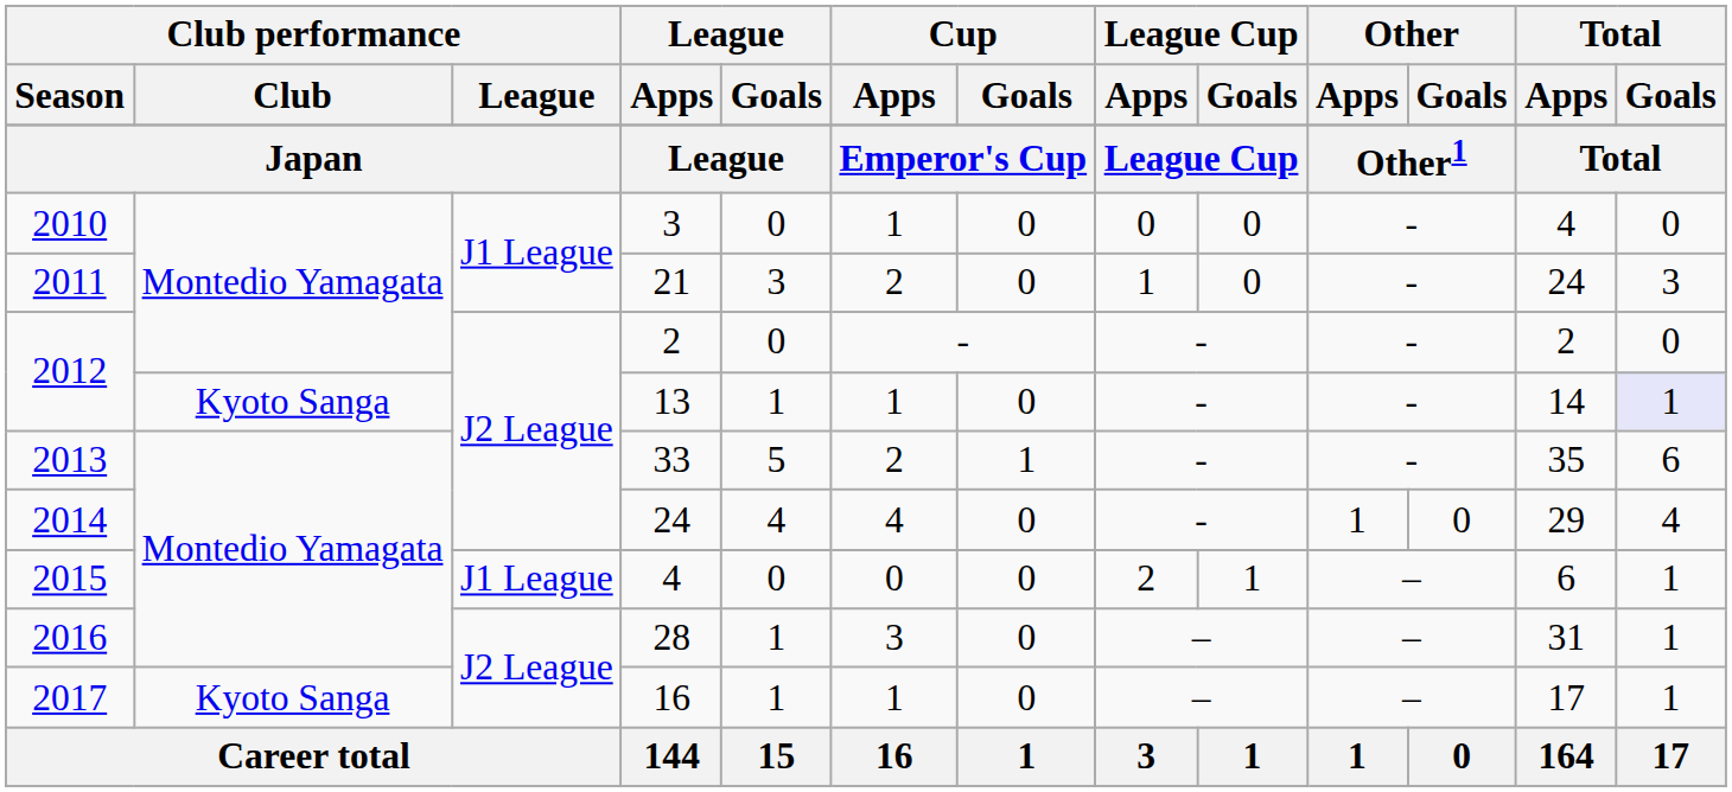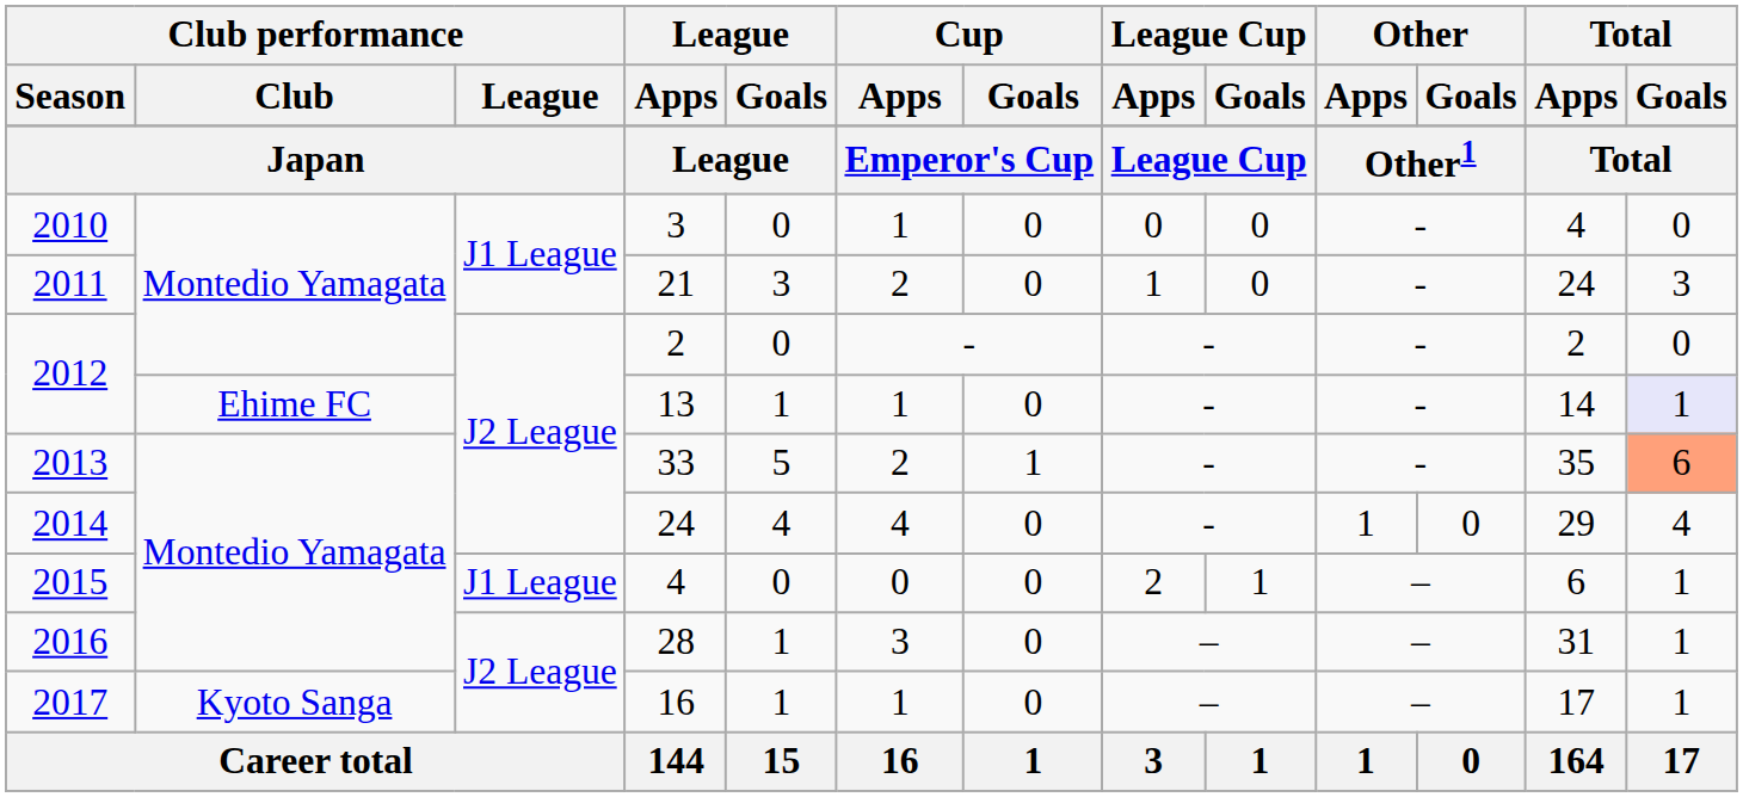 <table class="wikitable" style="text-align:center">
 <tr>
 <th colspan=3>Club performance</th>
 <th colspan=2>League</th>
 <th colspan=2>Cup</th>
 <th colspan=2>League Cup</th>
 <th colspan=2>Other</th>
 <th colspan=2>Total</th>
 </tr>
 <tr>
 <th>Season</th>
 <th>Club</th>
 <th>League</th>
 <th>Apps</th>
 <th>Goals</th>
 <th>Apps</th>
 <th>Goals</th>
 <th>Apps</th>
 <th>Goals</th>
 <th>Apps</th>
 <th>Goals</th>
 <th>Apps</th>
 <th>Goals</th>
 </tr>
 <tr>
 </tr>
 <tr>
 <th colspan=3>Japan</th>
 <th colspan=2>League</th>
 <th colspan=2><a href='#'>Emperor's Cup</a></th>
 <th colspan=2><a href='#'>League Cup</a></th>
 <th colspan="2">Other<sup><a href='#'>1</a></sup></th>
 <th colspan=2>Total</th>
 </tr>
 <tr>
 <td><a href='#'>2010</a></td>
 <td rowspan="3"><a href='#'>Montedio Yamagata</a></td>
 <td rowspan="2"><a href='#'>J1 League</a></td>
 <td>3</td>
 <td>0</td>
 <td>1</td>
 <td>0</td>
 <td>0</td>
 <td>0</td>
 <td colspan="2">-</td>
 <td>4</td>
 <td>0</td>
 </tr>
 <tr>
 <td><a href='#'>2011</a></td>
 <td>21</td>
 <td>3</td>
 <td>2</td>
 <td>0</td>
 <td>1</td>
 <td>0</td>
 <td colspan="2">-</td>
 <td>24</td>
 <td>3</td>
 </tr>
 <tr>
 <td rowspan="2"><a href='#'>2012</a></td>
 <td rowspan="4"><a href='#'>J2 League</a></td>
 <td>2</td>
 <td>0</td>
 <td colspan="2">-</td>
 <td colspan="2">-</td>
 <td colspan="2">-</td>
 <td>2</td>
 <td>0</td>
 </tr>
 <tr>
-<td><a href='#'>Kyoto Sanga</a></td>
+<td><a href='#'>Ehime FC</a></td>
 <td>13</td>
 <td>1</td>
 <td>1</td>
 <td>0</td>
 <td colspan="2">-</td>
 <td colspan="2">-</td>
 <td>14</td>
 <td style="background: lavender;">1</td>
 </tr>
 <tr>
 <td><a href='#'>2013</a></td>
 <td rowspan="4"><a href='#'>Montedio Yamagata</a></td>
 <td>33</td>
 <td>5</td>
 <td>2</td>
 <td>1</td>
 <td colspan="2">-</td>
 <td colspan="2">-</td>
 <td>35</td>
-<td>6</td>
+<td style="background: lightsalmon;">6</td>
 </tr>
 <tr>
 <td><a href='#'>2014</a></td>
 <td>24</td>
 <td>4</td>
 <td>4</td>
 <td>0</td>
 <td colspan="2">-</td>
 <td>1</td>
 <td>0</td>
 <td>29</td>
 <td>4</td>
 </tr>
 <tr>
 <td><a href='#'>2015</a></td>
 <td><a href='#'>J1 League</a></td>
 <td>4</td>
 <td>0</td>
 <td>0</td>
 <td>0</td>
 <td>2</td>
 <td>1</td>
 <td colspan="2">–</td>
 <td>6</td>
 <td>1</td>
 </tr>
 <tr>
 <td><a href='#'>2016</a></td>
 <td rowspan="2"><a href='#'>J2 League</a></td>
 <td>28</td>
 <td>1</td>
 <td>3</td>
 <td>0</td>
 <td colspan="2">–</td>
 <td colspan="2">–</td>
 <td>31</td>
 <td>1</td>
 </tr>
 <tr>
 <td><a href='#'>2017</a></td>
 <td><a href='#'>Kyoto Sanga</a></td>
 <td>16</td>
 <td>1</td>
 <td>1</td>
 <td>0</td>
 <td colspan="2">–</td>
 <td colspan="2">–</td>
 <td>17</td>
 <td>1</td>
 </tr>
 <tr>
 <th colspan=3>Career total</th>
 <th>144</th>
 <th>15</th>
 <th>16</th>
 <th>1</th>
 <th>3</th>
 <th>1</th>
 <th>1</th>
 <th>0</th>
 <th>164</th>
 <th>17</th>
 </tr>
 </table>
